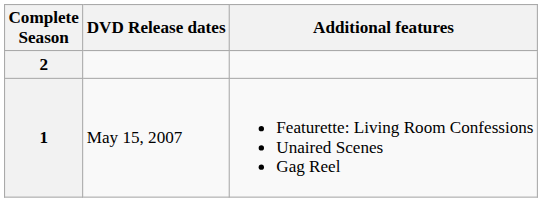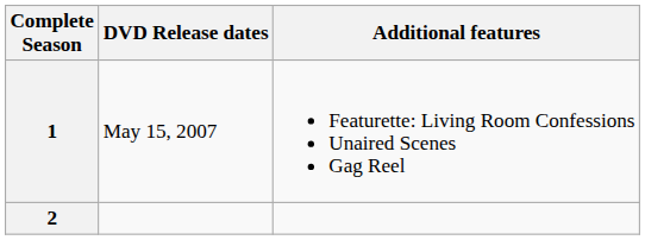 <table class="wikitable">
 <tr>
 <th>Complete<br><strong>Season</strong></th>
 <th>DVD Release dates</th>
 <th>Additional features</th>
 </tr>
 <tr>
+<th>1</th>
+<td>May 15, 2007</td>
+<td><br><ul><li>Featurette: Living Room Confessions</li><li>Unaired Scenes</li><li>Gag Reel</li></ul></td>
+</tr>
+<tr>
 <th>2</th>
 <td></td>
 <td></td>
 </tr>
-<tr>
-<th>1</th>
-<td>May 15, 2007</td>
-<td><br><ul><li>Featurette: Living Room Confessions</li><li>Unaired Scenes</li><li>Gag Reel</li></ul></td>
-</tr>
 </table>
